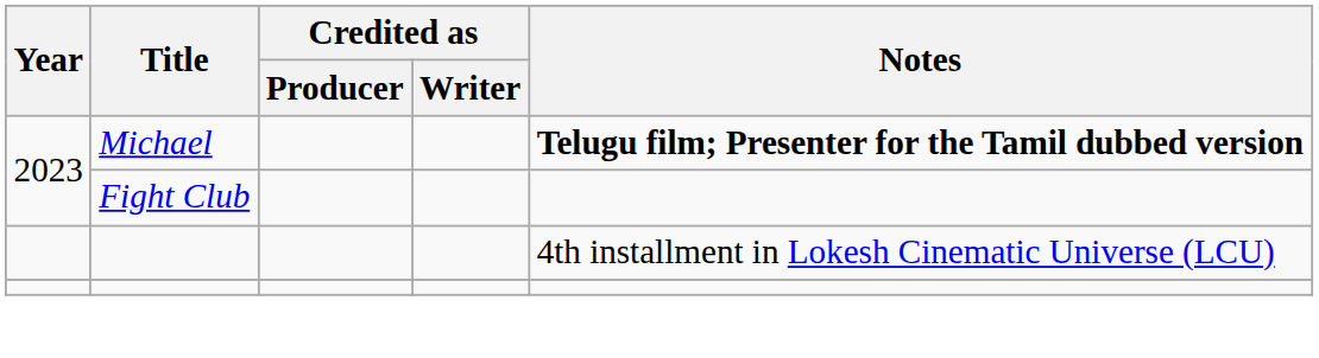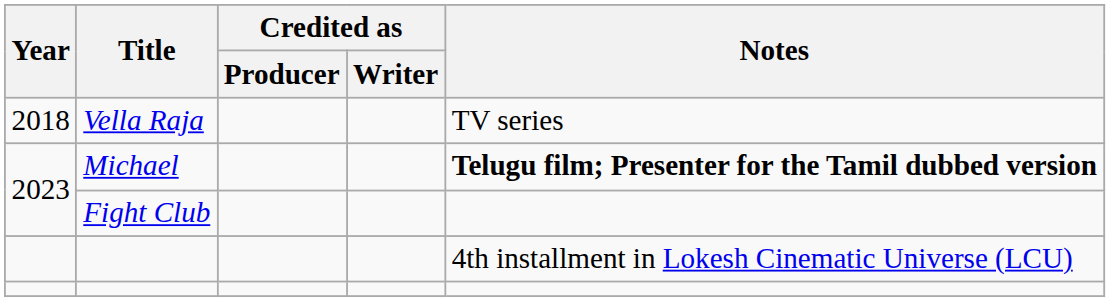 <table class="wikitable plainrowheaders sortable">
 <tr>
 <th rowspan="2" scope="col">Year</th>
 <th rowspan="2" scope="col">Title</th>
 <th colspan="2" scope="col">Credited as</th>
 <th rowspan="2" class="unsortable" scope="col">Notes</th>
 </tr>
 <tr>
 <th>Producer</th>
 <th>Writer</th>
+</tr>
+<tr>
+<td>2018</td>
+<td><em><a href='#'>Vella Raja</a></em></td>
+<td></td>
+<td></td>
+<td>TV series</td>
 </tr>
 <tr>
 <td rowspan="2">2023</td>
 <td><em><a href='#'>Michael</a></em></td>
 <td></td>
 <td></td>
 <td><strong>Telugu film; Presenter for the Tamil dubbed version</strong></td>
 </tr>
 <tr>
 <td><em><a href='#'>Fight Club</a></em></td>
 <td></td>
 <td></td>
 <td></td>
 </tr>
 <tr>
 <td></td>
 <td></td>
 <td></td>
 <td></td>
 <td>4th installment in <a href='#'>Lokesh Cinematic Universe (LCU)</a></td>
 </tr>
 <tr>
 <td></td>
 <td></td>
 <td></td>
 <td></td>
 <td></td>
 </tr>
 </table>
